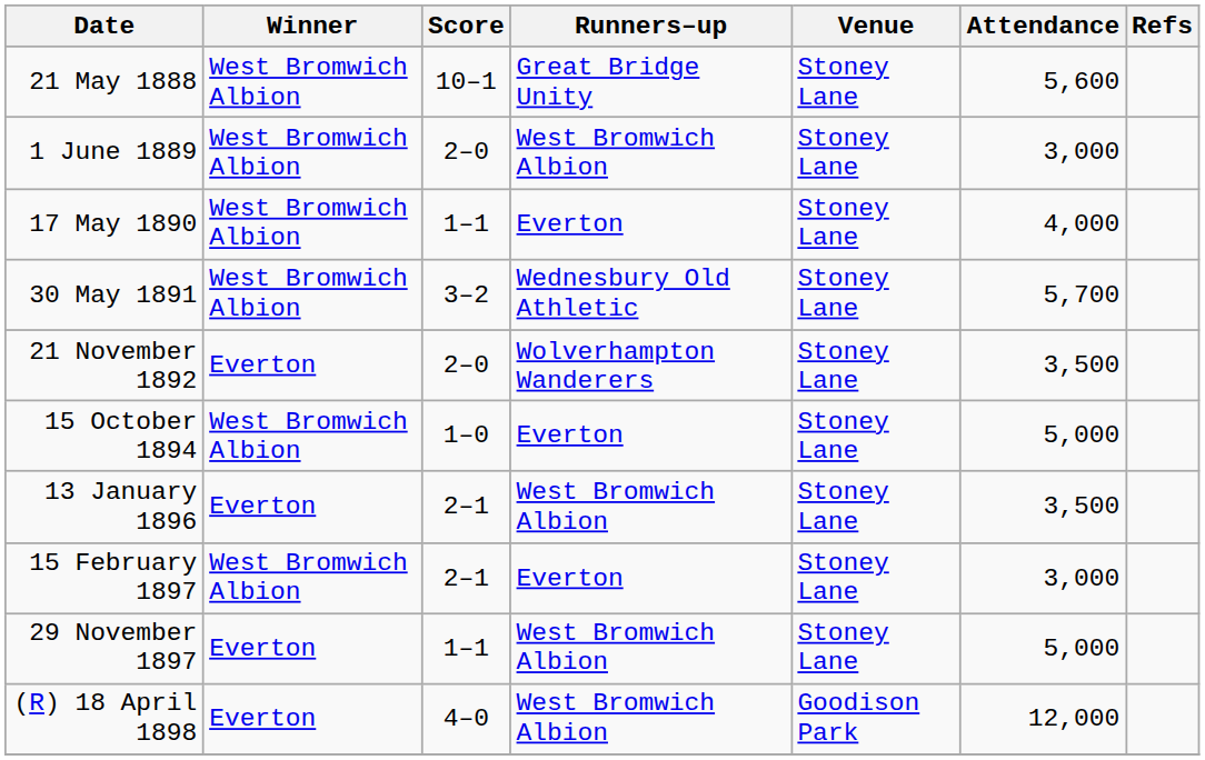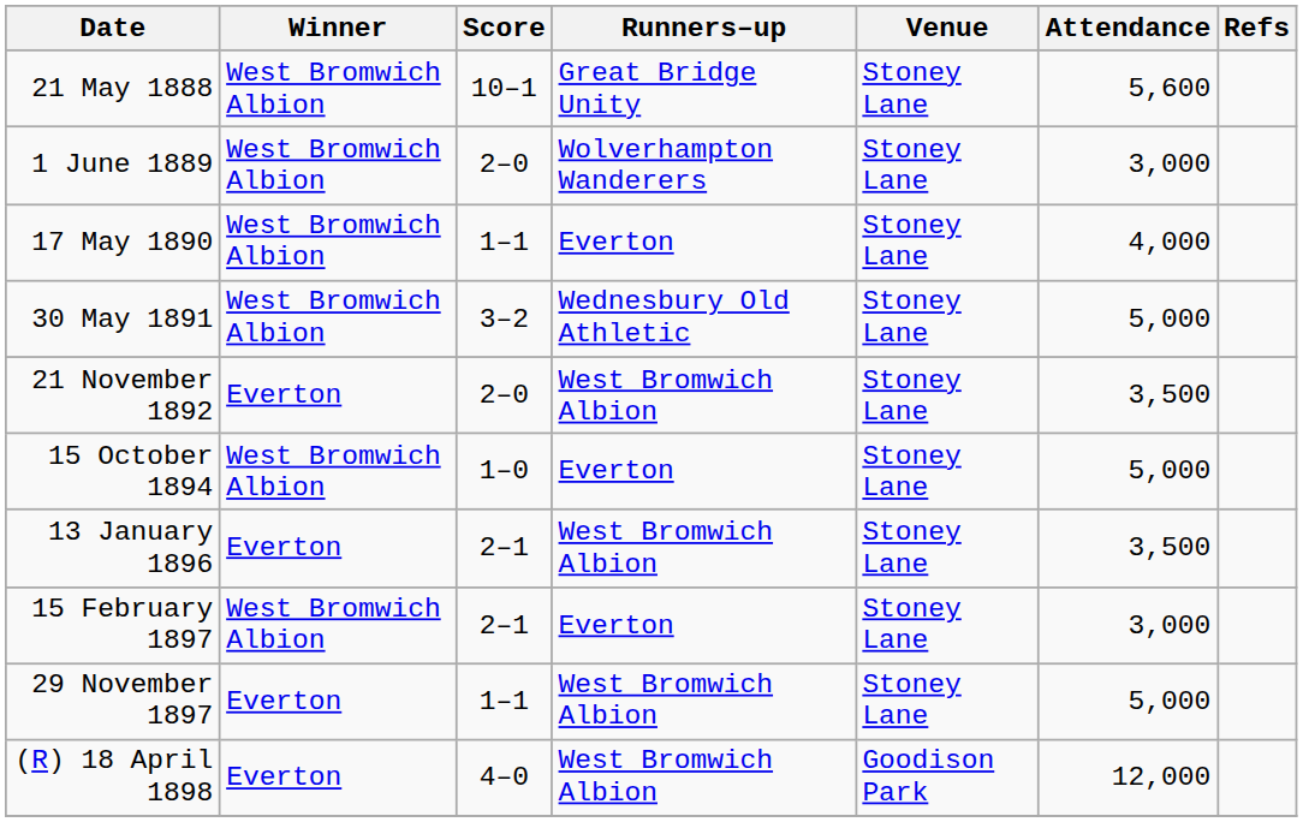 <table class="wikitable">
 <tr>
 <th>Date</th>
 <th>Winner</th>
 <th>Score</th>
 <th>Runners–up</th>
 <th>Venue</th>
 <th>Attendance</th>
 <th>Refs</th>
 </tr>
 <tr>
 <td align=right>21 May 1888</td>
 <td><a href='#'>West Bromwich Albion</a></td>
 <td align=center>10–1</td>
 <td><a href='#'>Great Bridge Unity</a></td>
 <td><a href='#'>Stoney Lane</a></td>
 <td align=right>5,600</td>
 <td align=center></td>
 </tr>
 <tr>
 <td align=right>1 June 1889</td>
 <td><a href='#'>West Bromwich Albion</a></td>
 <td align=center>2–0</td>
-<td><a href='#'>West Bromwich Albion</a></td>
+<td><a href='#'>Wolverhampton Wanderers</a></td>
 <td><a href='#'>Stoney Lane</a></td>
 <td align=right>3,000</td>
 <td align=center></td>
 </tr>
 <tr>
 <td align=right>17 May 1890</td>
 <td><a href='#'>West Bromwich Albion</a></td>
 <td align=center>1–1</td>
 <td><a href='#'>Everton</a></td>
 <td><a href='#'>Stoney Lane</a></td>
 <td align=right>4,000</td>
 <td align=center></td>
 </tr>
 <tr>
 <td align=right>30 May 1891</td>
 <td><a href='#'>West Bromwich Albion</a></td>
 <td align=center>3–2</td>
 <td><a href='#'>Wednesbury Old Athletic</a></td>
 <td><a href='#'>Stoney Lane</a></td>
-<td align=right>5,700</td>
+<td align=right>5,000</td>
 <td align=center></td>
 </tr>
 <tr>
 <td align=right>21 November 1892</td>
 <td><a href='#'>Everton</a></td>
 <td align=center>2–0</td>
-<td><a href='#'>Wolverhampton Wanderers</a></td>
+<td><a href='#'>West Bromwich Albion</a></td>
 <td><a href='#'>Stoney Lane</a></td>
 <td align=right>3,500</td>
 <td align=center></td>
 </tr>
 <tr>
 <td align=right>15 October 1894</td>
 <td><a href='#'>West Bromwich Albion</a></td>
 <td align=center>1–0</td>
 <td><a href='#'>Everton</a></td>
 <td><a href='#'>Stoney Lane</a></td>
 <td align=right>5,000</td>
 <td align=center></td>
 </tr>
 <tr>
 <td align=right>13 January 1896</td>
 <td><a href='#'>Everton</a></td>
 <td align=center>2–1</td>
 <td><a href='#'>West Bromwich Albion</a></td>
 <td><a href='#'>Stoney Lane</a></td>
 <td align=right>3,500</td>
 <td align=center></td>
 </tr>
 <tr>
 <td align=right>15 February 1897</td>
 <td><a href='#'>West Bromwich Albion</a></td>
 <td align=center>2–1</td>
 <td><a href='#'>Everton</a></td>
 <td><a href='#'>Stoney Lane</a></td>
 <td align=right>3,000</td>
 <td align=center></td>
 </tr>
 <tr>
 <td align=right>29 November 1897</td>
 <td><a href='#'>Everton</a></td>
 <td align=center>1–1</td>
 <td><a href='#'>West Bromwich Albion</a></td>
 <td><a href='#'>Stoney Lane</a></td>
 <td align=right>5,000</td>
 <td align=center></td>
 </tr>
 <tr>
 <td align=right>(<a href='#'>R</a>) 18 April 1898</td>
 <td><a href='#'>Everton</a></td>
 <td align=center>4–0</td>
 <td><a href='#'>West Bromwich Albion</a></td>
 <td><a href='#'>Goodison Park</a></td>
 <td align=right>12,000</td>
 <td align=center></td>
 </tr>
 <tr>
 </tr>
 </table>
